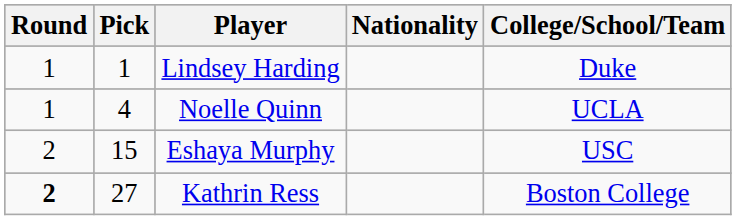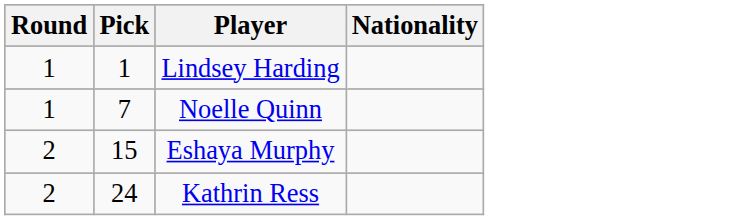 <table class="wikitable">
 <tr>
 <th>Round</th>
 <th>Pick</th>
 <th>Player</th>
 <th>Nationality</th>
-<th>College/School/Team</th>
 </tr>
 <tr align="center">
 <td>1</td>
 <td>1</td>
 <td><a href='#'>Lindsey Harding</a></td>
 <td></td>
-<td><a href='#'>Duke</a></td>
 </tr>
 <tr align="center">
 <td>1</td>
-<td>4</td>
+<td>7</td>
 <td><a href='#'>Noelle Quinn</a></td>
 <td></td>
-<td><a href='#'>UCLA</a></td>
 </tr>
 <tr align="center">
 <td>2</td>
 <td>15</td>
 <td><a href='#'>Eshaya Murphy</a></td>
 <td></td>
-<td><a href='#'>USC</a></td>
 </tr>
 <tr align="center">
-<td><strong>2</strong></td>
-<td>27</td>
+<td>2</td>
+<td>24</td>
 <td><a href='#'>Kathrin Ress</a></td>
 <td></td>
-<td><a href='#'>Boston College</a></td>
 </tr>
 </table>
